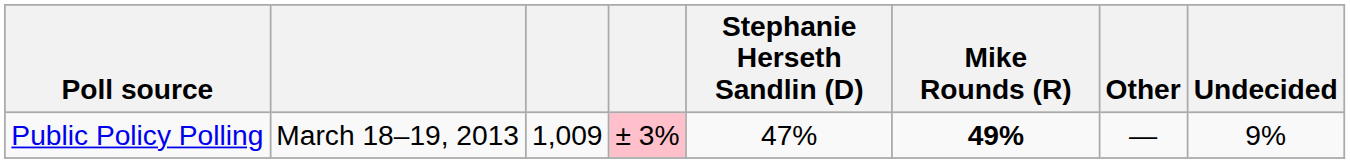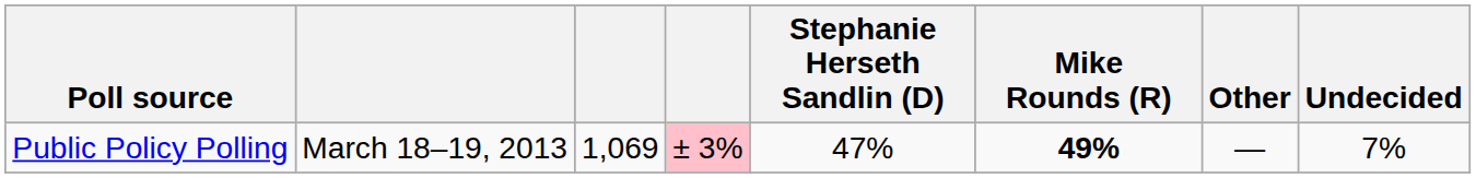 <table class="wikitable" style="text-align:center">
 <tr valign= bottom>
 <th>Poll source</th>
 <th></th>
 <th></th>
 <th></th>
 <th style="width:110px;">Stephanie Herseth<br>Sandlin (D)</th>
 <th style="width:110px;">Mike<br>Rounds (R)</th>
 <th>Other</th>
 <th>Undecided</th>
 </tr>
 <tr>
 <td align=left><a href='#'>Public Policy Polling</a></td>
 <td>March 18–19, 2013</td>
-<td>1,009</td>
+<td>1,069</td>
 <td style="background: pink;">± 3%</td>
 <td>47%</td>
 <td><strong>49%</strong></td>
 <td>—</td>
-<td>9%</td>
+<td>7%</td>
 </tr>
 </table>
